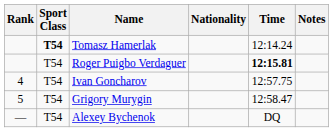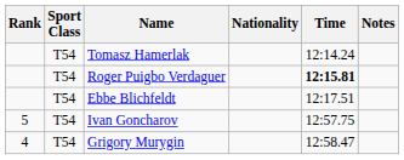 <table class="wikitable sortable" style="text-align:center">
 <tr>
 <th>Rank</th>
 <th>Sport<br>Class</th>
 <th>Name</th>
 <th>Nationality</th>
 <th>Time</th>
 <th>Notes</th>
 </tr>
 <tr>
 <td></td>
-<td><strong>T54</strong></td>
+<td>T54</td>
 <td align=left><a href='#'>Tomasz Hamerlak</a></td>
 <td align=left></td>
 <td>12:14.24</td>
 <td></td>
 </tr>
 <tr>
 <td></td>
 <td>T54</td>
 <td align=left><a href='#'>Roger Puigbo Verdaguer</a></td>
 <td align=left></td>
 <td><strong>12:15.81</strong></td>
 <td></td>
 </tr>
 <tr>
-<td>4</td>
+<td></td>
+<td>T54</td>
+<td align=left><a href='#'>Ebbe Blichfeldt</a></td>
+<td align=left></td>
+<td>12:17.51</td>
+<td></td>
+</tr>
+<tr>
+<td>5</td>
 <td>T54</td>
 <td align=left><a href='#'>Ivan Goncharov</a></td>
 <td align=left></td>
 <td>12:57.75</td>
 <td></td>
 </tr>
 <tr>
-<td>5</td>
+<td>4</td>
 <td>T54</td>
 <td align=left><a href='#'>Grigory Murygin</a></td>
 <td align=left></td>
 <td>12:58.47</td>
 <td></td>
 </tr>
-<tr>
-<td>—</td>
-<td>T54</td>
-<td align=left><a href='#'>Alexey Bychenok</a></td>
-<td align=left></td>
-<td>DQ</td>
-<td></td>
-</tr>
 </table>
